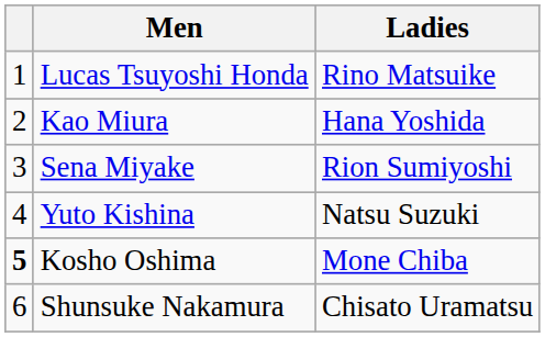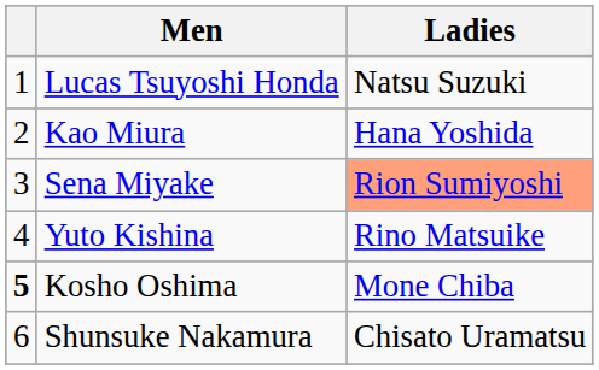 <table class="wikitable">
 <tr>
 <th></th>
 <th>Men</th>
 <th>Ladies</th>
 </tr>
 <tr>
 <td align=center>1</td>
 <td><a href='#'>Lucas Tsuyoshi Honda</a></td>
-<td><a href='#'>Rino Matsuike</a></td>
+<td>Natsu Suzuki</td>
 </tr>
 <tr>
 <td align=center>2</td>
 <td><a href='#'>Kao Miura</a></td>
 <td><a href='#'>Hana Yoshida</a></td>
 </tr>
 <tr>
 <td align=center>3</td>
 <td><a href='#'>Sena Miyake</a></td>
-<td><a href='#'>Rion Sumiyoshi</a></td>
+<td style="background: lightsalmon;"><a href='#'>Rion Sumiyoshi</a></td>
 </tr>
 <tr>
 <td align=center>4</td>
 <td><a href='#'>Yuto Kishina</a></td>
-<td>Natsu Suzuki</td>
+<td><a href='#'>Rino Matsuike</a></td>
 </tr>
 <tr>
 <td align=center><strong>5</strong></td>
 <td>Kosho Oshima</td>
 <td><a href='#'>Mone Chiba</a></td>
 </tr>
 <tr>
 <td align=center>6</td>
 <td>Shunsuke Nakamura</td>
 <td>Chisato Uramatsu</td>
 </tr>
 </table>
